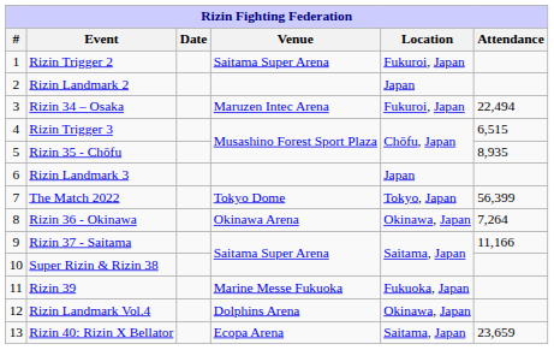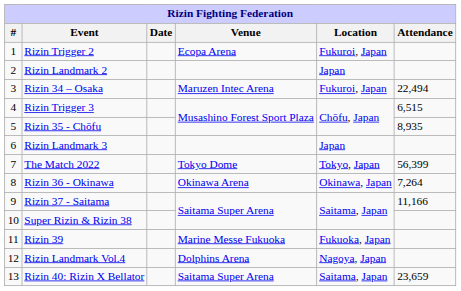 <table class="sortable wikitable succession-box" style="margin:1.0em auto; font-size:90%;">
 <tr>
 <th colspan=9 style="background-color: #ccf; color: #000080; text-align: center;"><strong>Rizin Fighting Federation</strong></th>
 </tr>
 <tr>
 <th scope="col">#</th>
 <th scope="col">Event</th>
 <th scope="col">Date</th>
 <th scope="col">Venue</th>
 <th scope="col">Location</th>
 <th scope="col">Attendance</th>
 </tr>
 <tr>
 <td align=center>1</td>
 <td><a href='#'>Rizin Trigger 2</a></td>
 <td></td>
-<td><a href='#'>Saitama Super Arena</a></td>
+<td><a href='#'>Ecopa Arena</a></td>
 <td> <a href='#'>Fukuroi</a>, <a href='#'>Japan</a></td>
 <td></td>
 </tr>
 <tr>
 <td align=center>2</td>
 <td><a href='#'>Rizin Landmark 2</a></td>
 <td></td>
 <td></td>
 <td> <a href='#'>Japan</a></td>
 <td></td>
 </tr>
 <tr>
 <td align=center>3</td>
 <td><a href='#'>Rizin 34 – Osaka</a></td>
 <td></td>
 <td><a href='#'>Maruzen Intec Arena</a></td>
 <td> <a href='#'>Fukuroi</a>, <a href='#'>Japan</a></td>
 <td>22,494</td>
 </tr>
 <tr>
 <td align=center>4</td>
 <td><a href='#'>Rizin Trigger 3</a></td>
 <td></td>
 <td rowspan=2><a href='#'>Musashino Forest Sport Plaza</a></td>
 <td rowspan=2> <a href='#'>Chōfu</a>, <a href='#'>Japan</a></td>
 <td>6,515</td>
 </tr>
 <tr>
 <td align=center>5</td>
 <td><a href='#'>Rizin 35 - Chōfu</a></td>
 <td></td>
 <td>8,935</td>
 </tr>
 <tr>
 <td align=center>6</td>
 <td><a href='#'>Rizin Landmark 3</a></td>
 <td></td>
 <td></td>
 <td> <a href='#'>Japan</a></td>
 <td></td>
 </tr>
 <tr>
 <td align=center>7</td>
 <td><a href='#'>The Match 2022</a></td>
 <td></td>
 <td><a href='#'>Tokyo Dome</a></td>
 <td> <a href='#'>Tokyo</a>, <a href='#'>Japan</a></td>
 <td>56,399</td>
 </tr>
 <tr>
 <td align=center>8</td>
 <td><a href='#'>Rizin 36 - Okinawa</a></td>
 <td></td>
 <td><a href='#'>Okinawa Arena</a></td>
 <td> <a href='#'>Okinawa</a>, <a href='#'>Japan</a></td>
 <td>7,264</td>
 </tr>
 <tr>
 <td align=center>9</td>
 <td><a href='#'>Rizin 37 - Saitama</a></td>
 <td></td>
 <td rowspan=2><a href='#'>Saitama Super Arena</a></td>
 <td rowspan=2> <a href='#'>Saitama</a>, <a href='#'>Japan</a></td>
 <td>11,166</td>
 </tr>
 <tr>
 <td align=center>10</td>
 <td><a href='#'>Super Rizin & Rizin 38</a></td>
 <td></td>
 <td></td>
 </tr>
 <tr>
 <td align=center>11</td>
 <td><a href='#'>Rizin 39</a></td>
 <td></td>
 <td><a href='#'>Marine Messe Fukuoka</a></td>
 <td> <a href='#'>Fukuoka</a>, <a href='#'>Japan</a></td>
 <td></td>
 </tr>
 <tr>
 <td align=center>12</td>
 <td><a href='#'>Rizin Landmark Vol.4</a></td>
 <td></td>
 <td><a href='#'>Dolphins Arena</a></td>
-<td> <a href='#'>Okinawa</a>, <a href='#'>Japan</a></td>
+<td> <a href='#'>Nagoya</a>, <a href='#'>Japan</a></td>
 <td></td>
 </tr>
 <tr>
 <td align=center>13</td>
 <td><a href='#'>Rizin 40: Rizin X Bellator</a></td>
 <td></td>
-<td><a href='#'>Ecopa Arena</a></td>
+<td><a href='#'>Saitama Super Arena</a></td>
 <td> <a href='#'>Saitama</a>, <a href='#'>Japan</a></td>
 <td>23,659</td>
 </tr>
 </table>
